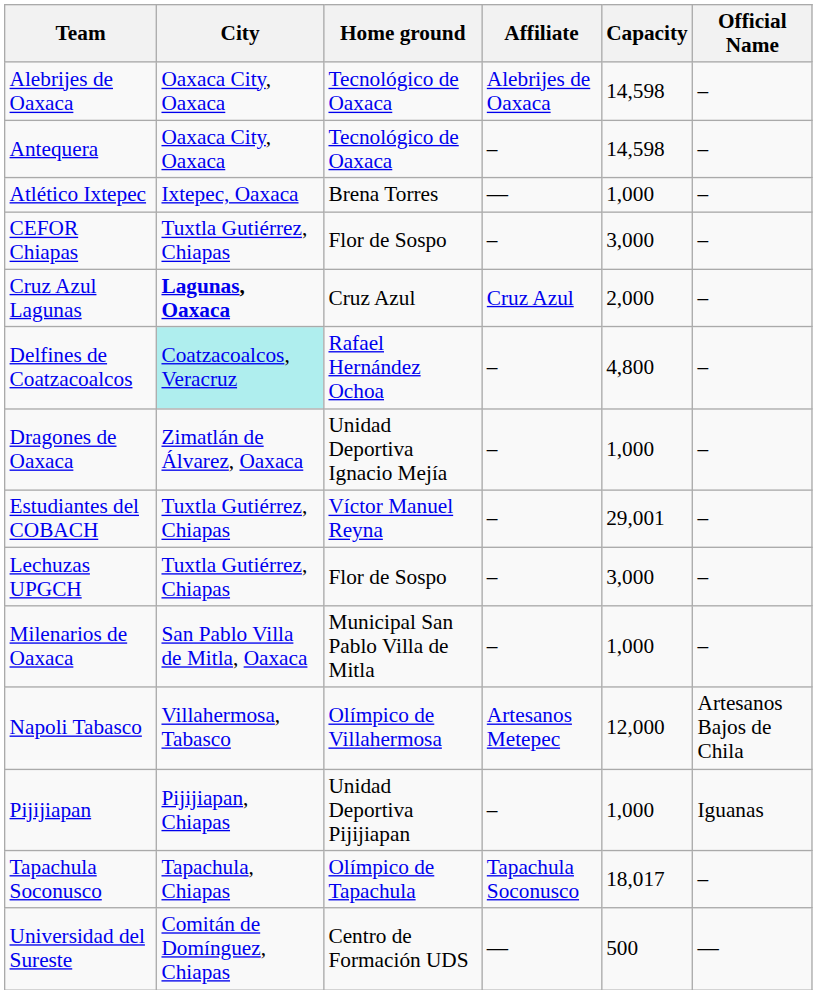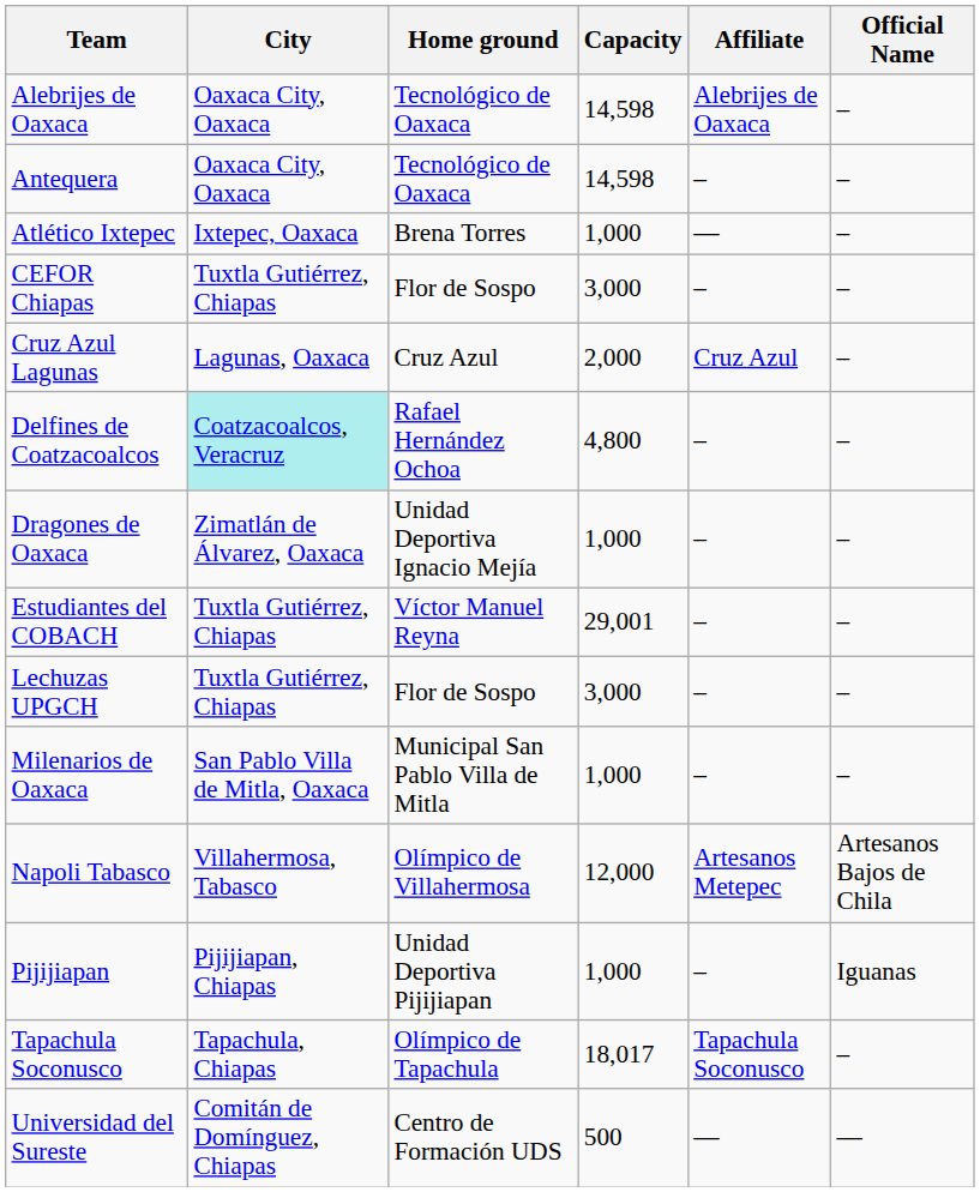 <table class="wikitable sortable">
 <tr>
 <th>Team</th>
 <th>City</th>
 <th>Home ground</th>
+<th>Capacity</th>
 <th>Affiliate</th>
-<th>Capacity</th>
 <th>Official Name</th>
 </tr>
 <tr>
 <td><a href='#'>Alebrijes de Oaxaca</a></td>
 <td><a href='#'>Oaxaca City</a>, <a href='#'>Oaxaca</a></td>
 <td><a href='#'>Tecnológico de Oaxaca</a></td>
+<td>14,598</td>
 <td><a href='#'>Alebrijes de Oaxaca</a></td>
-<td>14,598</td>
 <td>–</td>
 </tr>
 <tr>
 <td><a href='#'>Antequera</a></td>
 <td><a href='#'>Oaxaca City</a>, <a href='#'>Oaxaca</a></td>
 <td><a href='#'>Tecnológico de Oaxaca</a></td>
+<td>14,598</td>
 <td>–</td>
-<td>14,598</td>
 <td>–</td>
 </tr>
 <tr>
 <td><a href='#'>Atlético Ixtepec</a></td>
 <td><a href='#'>Ixtepec, Oaxaca</a></td>
 <td>Brena Torres</td>
+<td>1,000</td>
 <td>—</td>
-<td>1,000</td>
 <td>–</td>
 </tr>
 <tr>
 <td><a href='#'>CEFOR Chiapas</a></td>
 <td><a href='#'>Tuxtla Gutiérrez</a>, <a href='#'>Chiapas</a></td>
 <td>Flor de Sospo</td>
+<td>3,000</td>
 <td>–</td>
-<td>3,000</td>
 <td>–</td>
 </tr>
 <tr>
 <td><a href='#'>Cruz Azul Lagunas</a></td>
-<td><strong><a href='#'>Lagunas</a>, <a href='#'>Oaxaca</a></strong></td>
+<td><a href='#'>Lagunas</a>, <a href='#'>Oaxaca</a></td>
 <td>Cruz Azul</td>
+<td>2,000</td>
 <td><a href='#'>Cruz Azul</a></td>
-<td>2,000</td>
 <td>–</td>
 </tr>
 <tr>
 <td><a href='#'>Delfines de Coatzacoalcos</a></td>
 <td style="background: paleturquoise;"><a href='#'>Coatzacoalcos</a>, <a href='#'>Veracruz</a></td>
 <td><a href='#'>Rafael Hernández Ochoa</a></td>
+<td>4,800</td>
 <td>–</td>
-<td>4,800</td>
 <td>–</td>
 </tr>
 <tr>
 <td><a href='#'>Dragones de Oaxaca</a></td>
 <td><a href='#'>Zimatlán de Álvarez</a>, <a href='#'>Oaxaca</a></td>
 <td>Unidad Deportiva Ignacio Mejía</td>
+<td>1,000</td>
 <td>–</td>
-<td>1,000</td>
 <td>–</td>
 </tr>
 <tr>
 <td><a href='#'>Estudiantes del COBACH</a></td>
 <td><a href='#'>Tuxtla Gutiérrez</a>, <a href='#'>Chiapas</a></td>
 <td><a href='#'>Víctor Manuel Reyna</a></td>
+<td>29,001</td>
 <td>–</td>
-<td>29,001</td>
 <td>–</td>
 </tr>
 <tr>
 <td><a href='#'>Lechuzas UPGCH</a></td>
 <td><a href='#'>Tuxtla Gutiérrez</a>, <a href='#'>Chiapas</a></td>
 <td>Flor de Sospo</td>
+<td>3,000</td>
 <td>–</td>
-<td>3,000</td>
 <td>–</td>
 </tr>
 <tr>
 <td><a href='#'>Milenarios de Oaxaca</a></td>
 <td><a href='#'>San Pablo Villa de Mitla</a>, <a href='#'>Oaxaca</a></td>
 <td>Municipal San Pablo Villa de Mitla</td>
+<td>1,000</td>
 <td>–</td>
-<td>1,000</td>
 <td>–</td>
 </tr>
 <tr>
 <td><a href='#'>Napoli Tabasco</a></td>
 <td><a href='#'>Villahermosa</a>, <a href='#'>Tabasco</a></td>
 <td><a href='#'>Olímpico de Villahermosa</a></td>
+<td>12,000</td>
 <td><a href='#'>Artesanos Metepec</a></td>
-<td>12,000</td>
 <td>Artesanos Bajos de Chila</td>
 </tr>
 <tr>
 <td><a href='#'>Pijijiapan</a></td>
 <td><a href='#'>Pijijiapan</a>, <a href='#'>Chiapas</a></td>
 <td>Unidad Deportiva Pijijiapan</td>
+<td>1,000</td>
 <td>–</td>
-<td>1,000</td>
 <td>Iguanas</td>
 </tr>
 <tr>
 <td><a href='#'>Tapachula Soconusco</a></td>
 <td><a href='#'>Tapachula</a>, <a href='#'>Chiapas</a></td>
 <td><a href='#'>Olímpico de Tapachula</a></td>
+<td>18,017</td>
 <td><a href='#'>Tapachula Soconusco</a></td>
-<td>18,017</td>
 <td>–</td>
 </tr>
 <tr>
 <td><a href='#'>Universidad del Sureste</a></td>
 <td><a href='#'>Comitán de Domínguez</a>, <a href='#'>Chiapas</a></td>
 <td>Centro de Formación UDS</td>
+<td>500</td>
 <td>—</td>
-<td>500</td>
 <td>—</td>
 </tr>
 </table>
